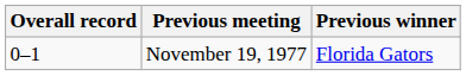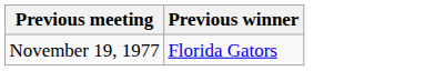 <table class="wikitable">
 <tr>
-<th>Overall record</th>
 <th>Previous meeting</th>
 <th>Previous winner</th>
 </tr>
 <tr>
-<td>0–1</td>
 <td>November 19, 1977</td>
 <td><a href='#'>Florida Gators</a></td>
 </tr>
 </table>
